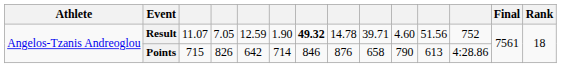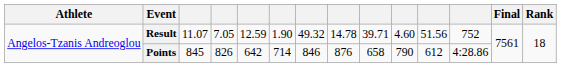 <table class=wikitable style=font-size:90%>
 <tr>
 <th>Athlete</th>
 <th>Event</th>
 <th></th>
 <th></th>
 <th></th>
 <th></th>
 <th></th>
 <th></th>
 <th></th>
 <th></th>
 <th></th>
 <th></th>
 <th>Final</th>
 <th>Rank</th>
 </tr>
 <tr align=center>
 <td rowspan=2 style=text-align:left><a href='#'>Angelos-Tzanis Andreoglou</a></td>
 <th style=font-size:95%>Result</th>
 <td>11.07</td>
 <td>7.05</td>
 <td>12.59</td>
 <td>1.90</td>
-<td><strong>49.32 </strong></td>
+<td>49.32 </td>
 <td>14.78</td>
 <td>39.71</td>
 <td>4.60</td>
 <td>51.56</td>
 <td>752</td>
 <td rowspan=2>7561</td>
 <td rowspan=2>18</td>
 </tr>
 <tr align=center>
 <th style=font-size:95%>Points</th>
-<td>715</td>
+<td>845</td>
 <td>826</td>
 <td>642</td>
 <td>714</td>
 <td>846</td>
 <td>876</td>
 <td>658</td>
 <td>790</td>
-<td>613</td>
+<td>612</td>
 <td>4:28.86</td>
 </tr>
 </table>
